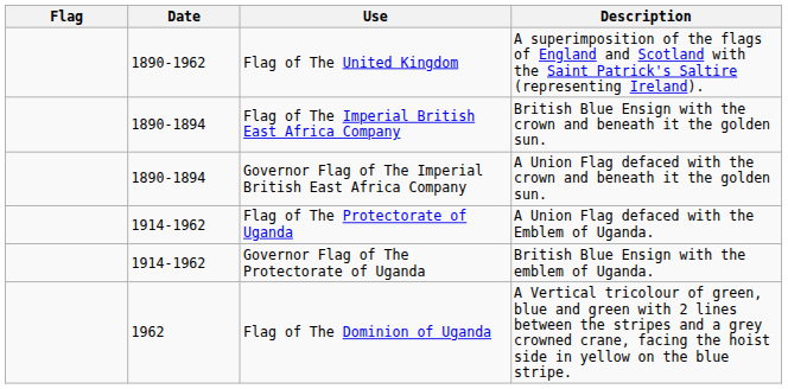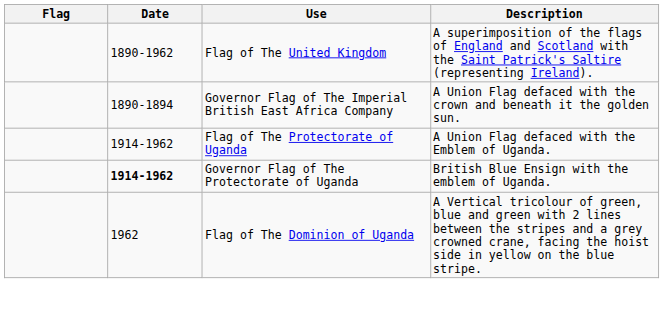 <table class="wikitable">
 <tr>
 <th style="width:110px;">Flag</th>
 <th style="width:100px;">Date</th>
 <th style="width:250px;">Use</th>
 <th style="width:250px;">Description</th>
 </tr>
 <tr>
 <td></td>
 <td>1890-1962</td>
 <td>Flag of The <a href='#'>United Kingdom</a></td>
 <td>A superimposition of the flags of <a href='#'>England</a> and <a href='#'>Scotland</a> with the <a href='#'>Saint Patrick's Saltire</a> (representing <a href='#'>Ireland</a>).</td>
 </tr>
 <tr>
 <td></td>
 <td>1890-1894</td>
-<td>Flag of The <a href='#'>Imperial British East Africa Company</a></td>
-<td>British Blue Ensign with the crown and beneath it the golden sun.</td>
-</tr>
-<tr>
-<td></td>
-<td>1890-1894</td>
 <td>Governor Flag of The Imperial British East Africa Company</td>
 <td>A Union Flag defaced with the crown and beneath it the golden sun.</td>
 </tr>
 <tr>
 <td></td>
 <td>1914-1962</td>
 <td>Flag of The <a href='#'>Protectorate of Uganda</a></td>
 <td>A Union Flag defaced with the Emblem of Uganda.</td>
 </tr>
 <tr>
 <td></td>
-<td>1914-1962</td>
+<td><strong>1914-1962</strong></td>
 <td>Governor Flag of The Protectorate of Uganda</td>
 <td>British Blue Ensign with the emblem of Uganda.</td>
 </tr>
 <tr>
 <td></td>
 <td>1962</td>
 <td>Flag of The <a href='#'>Dominion of Uganda</a></td>
 <td>A Vertical tricolour of green, blue and green with 2 lines between the stripes and a grey crowned crane, facing the hoist side in yellow on the blue stripe.</td>
 </tr>
 </table>
